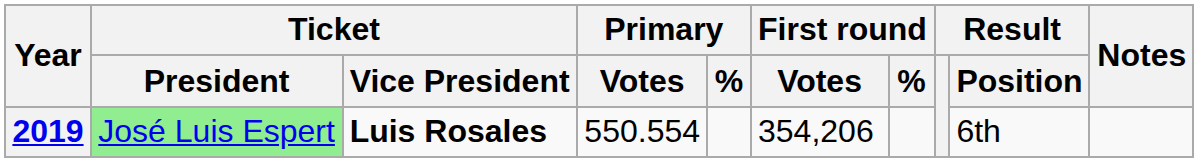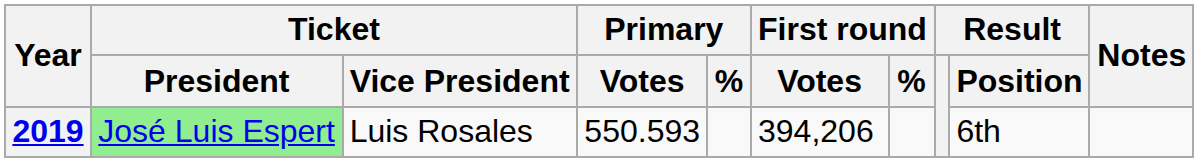 <table class="wikitable">
 <tr>
 <th rowspan="2">Year</th>
 <th colspan="2">Ticket</th>
 <th colspan="2">Primary</th>
 <th colspan="2">First round</th>
 <th colspan="2">Result</th>
 <th rowspan="2">Notes</th>
 </tr>
 <tr>
 <th>President</th>
 <th>Vice President</th>
 <th>Votes</th>
 <th>%</th>
 <th>Votes</th>
 <th>%</th>
 <th rowspan="2"></th>
 <th>Position</th>
 </tr>
 <tr>
 <th><a href='#'>2019</a></th>
 <td style="background: lightgreen;"><a href='#'>José Luis Espert</a></td>
-<td><strong>Luis Rosales</strong></td>
-<td>550.554</td>
+<td>Luis Rosales</td>
+<td>550.593</td>
 <td></td>
-<td>354,206</td>
+<td>394,206</td>
 <td></td>
 <td>6th</td>
 <td></td>
 </tr>
 </table>
